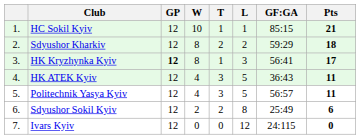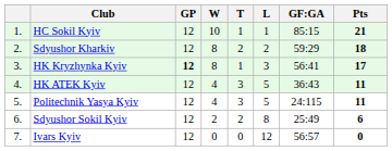 <table class="wikitable">
 <tr>
 <th width="30"></th>
 <th width="200">Club</th>
 <th width="30">GP</th>
 <th width="30">W</th>
 <th width="30">T</th>
 <th width="30">L</th>
 <th width="70">GF:GA</th>
 <th width="70">Pts</th>
 </tr>
 <tr bgcolor="#e6fae6" align="center">
 <td>1.</td>
 <td align="left"><a href='#'>HC Sokil Kyiv</a></td>
 <td>12</td>
 <td>10</td>
 <td>1</td>
 <td>1</td>
 <td>85:15</td>
 <td><strong>21</strong></td>
 </tr>
 <tr bgcolor="#e6fae6" align="center">
 <td>2.</td>
 <td align="left"><a href='#'>Sdyushor Kharkiv</a></td>
 <td>12</td>
 <td>8</td>
 <td>2</td>
 <td>2</td>
 <td>59:29</td>
 <td><strong>18</strong></td>
 </tr>
 <tr bgcolor="#e6fae6" align="center">
 <td>3.</td>
 <td align="left"><a href='#'>HK Kryzhynka Kyiv</a></td>
 <td><strong>12</strong></td>
 <td>8</td>
 <td>1</td>
 <td>3</td>
 <td>56:41</td>
 <td><strong>17</strong></td>
 </tr>
 <tr bgcolor="#e6fae6" align="center">
 <td>4.</td>
 <td align="left"><a href='#'>HK ATEK Kyiv</a></td>
 <td>12</td>
 <td>4</td>
 <td>3</td>
 <td>5</td>
 <td>36:43</td>
 <td><strong>11</strong></td>
 </tr>
 <tr bgcolor="#FFFFFF" align="center">
 <td>5.</td>
 <td align="left"><a href='#'>Politechnik Yasya Kyiv</a></td>
 <td>12</td>
 <td>4</td>
 <td>3</td>
 <td>5</td>
-<td>56:57</td>
+<td>24:115</td>
 <td><strong>11</strong></td>
 </tr>
 <tr bgcolor="#FFFFFF" align="center">
 <td>6.</td>
 <td align="left"><a href='#'>Sdyushor Sokil Kyiv</a></td>
 <td>12</td>
 <td>2</td>
 <td>2</td>
 <td>8</td>
 <td>25:49</td>
 <td><strong>6</strong></td>
 </tr>
 <tr bgcolor="#FFFFFF" align="center">
 <td>7.</td>
 <td align="left"><a href='#'>Ivars Kyiv</a></td>
 <td>12</td>
 <td>0</td>
 <td>0</td>
 <td>12</td>
-<td>24:115</td>
+<td>56:57</td>
 <td><strong>0</strong></td>
 </tr>
 </table>
